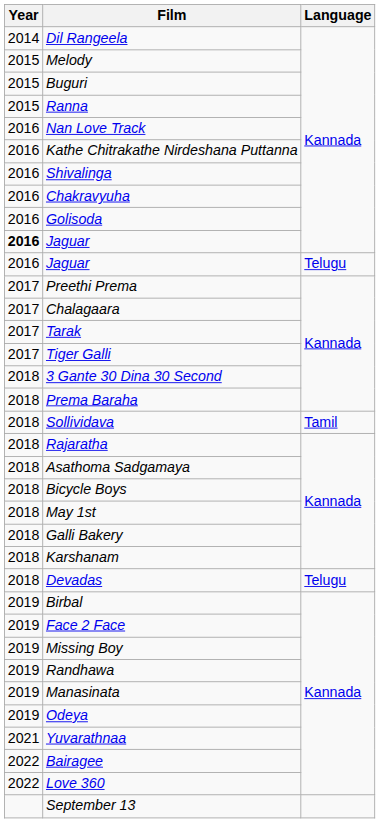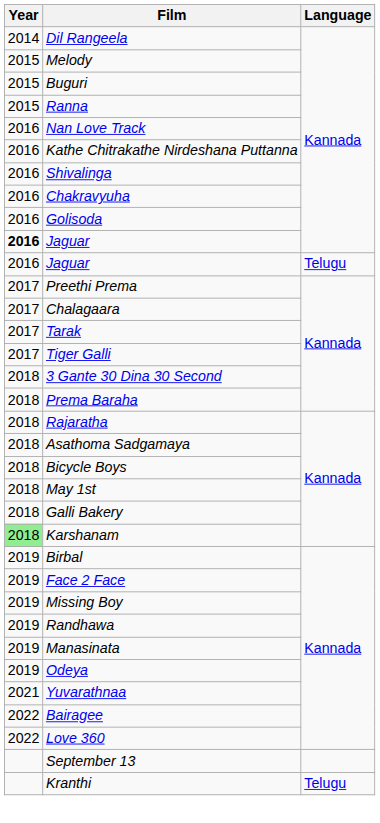 <table class="wikitable sortable">
 <tr>
 <th>Year</th>
 <th>Film</th>
 <th>Language</th>
 </tr>
 <tr>
 <td>2014</td>
 <td><em><a href='#'>Dil Rangeela</a></em></td>
 <td rowspan=10><a href='#'>Kannada</a></td>
 </tr>
 <tr>
 <td>2015</td>
 <td><em>Melody</em></td>
 </tr>
 <tr>
 <td>2015</td>
 <td><em>Buguri</em></td>
 </tr>
 <tr>
 <td>2015</td>
 <td><em><a href='#'>Ranna</a></em></td>
 </tr>
 <tr>
 <td>2016</td>
 <td><em><a href='#'>Nan Love Track</a></em></td>
 </tr>
 <tr>
 <td>2016</td>
 <td><em>Kathe Chitrakathe Nirdeshana Puttanna</em></td>
 </tr>
 <tr>
 <td>2016</td>
 <td><em><a href='#'>Shivalinga</a></em></td>
 </tr>
 <tr>
 <td>2016</td>
 <td><em><a href='#'>Chakravyuha</a></em></td>
 </tr>
 <tr>
 <td>2016</td>
 <td><em><a href='#'>Golisoda</a></em></td>
 </tr>
 <tr>
 <td><strong>2016</strong></td>
 <td><em><a href='#'>Jaguar</a></em></td>
 </tr>
 <tr>
 <td>2016</td>
 <td><em><a href='#'>Jaguar</a></em></td>
 <td><a href='#'>Telugu</a></td>
 </tr>
 <tr>
 <td>2017</td>
 <td><em>Preethi Prema</em></td>
 <td rowspan=6><a href='#'>Kannada</a></td>
 </tr>
 <tr>
 <td>2017</td>
 <td><em>Chalagaara</em></td>
 </tr>
 <tr>
 <td>2017</td>
 <td><em><a href='#'>Tarak</a></em></td>
 </tr>
 <tr>
 <td>2017</td>
 <td><em><a href='#'>Tiger Galli</a></em></td>
 </tr>
 <tr>
 <td>2018</td>
 <td><em><a href='#'>3 Gante 30 Dina 30 Second</a></em></td>
 </tr>
 <tr>
 <td>2018</td>
 <td><em><a href='#'>Prema Baraha</a></em></td>
 </tr>
 <tr>
 <td>2018</td>
-<td><em><a href='#'>Sollividava</a></em></td>
-<td><a href='#'>Tamil</a></td>
-</tr>
-<tr>
-<td>2018</td>
 <td><em><a href='#'>Rajaratha</a></em></td>
 <td rowspan=6><a href='#'>Kannada</a></td>
 </tr>
 <tr>
 <td>2018</td>
 <td><em>Asathoma Sadgamaya</em></td>
 </tr>
 <tr>
 <td>2018</td>
 <td><em>Bicycle Boys</em></td>
 </tr>
 <tr>
 <td>2018</td>
 <td><em>May 1st</em></td>
 </tr>
 <tr>
 <td>2018</td>
 <td><em>Galli Bakery</em></td>
 </tr>
 <tr>
-<td>2018</td>
+<td style="background: lightgreen;">2018</td>
 <td><em>Karshanam</em></td>
-</tr>
-<tr>
-<td>2018</td>
-<td><em><a href='#'>Devadas</a></em></td>
-<td><a href='#'>Telugu</a></td>
 </tr>
 <tr>
 <td>2019</td>
 <td><em>Birbal</em></td>
 <td rowspan=9><a href='#'>Kannada</a></td>
 </tr>
 <tr>
 <td>2019</td>
 <td><em><a href='#'>Face 2 Face</a></em></td>
 </tr>
 <tr>
 <td>2019</td>
 <td><em>Missing Boy</em></td>
 </tr>
 <tr>
 <td>2019</td>
 <td><em>Randhawa</em></td>
 </tr>
 <tr>
 <td>2019</td>
 <td><em>Manasinata</em></td>
 </tr>
 <tr>
 <td>2019</td>
 <td><em><a href='#'>Odeya</a></em></td>
 </tr>
 <tr>
 <td>2021</td>
 <td><em><a href='#'>Yuvarathnaa</a></em></td>
 </tr>
 <tr>
 <td>2022</td>
 <td><em><a href='#'>Bairagee</a></em></td>
 </tr>
 <tr>
 <td>2022</td>
 <td><em><a href='#'>Love 360</a></em></td>
 </tr>
 <tr>
 <td></td>
 <td><em>September 13</em></td>
 </tr>
+<tr>
+<td></td>
+<td><em>Kranthi</em></td>
+<td><a href='#'>Telugu</a></td>
+</tr>
 </table>
